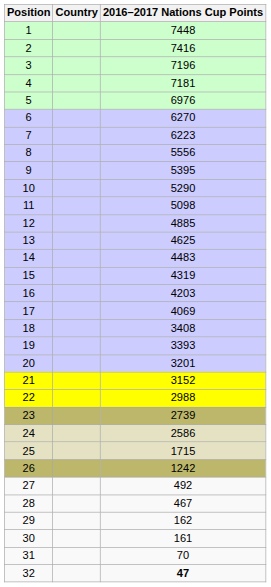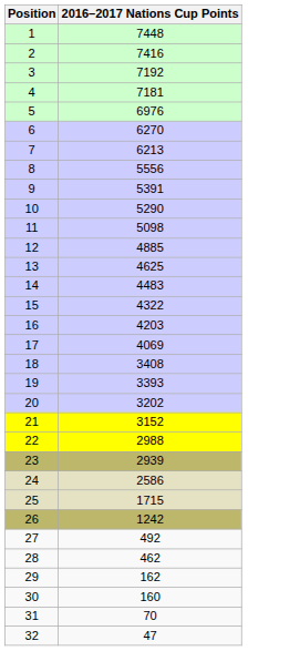 <table class="wikitable sortable" style="text-align:center;">
 <tr>
 <th>Position</th>
-<th>Country</th>
 <th>2016–2017 Nations Cup Points</th>
 </tr>
 <tr style="background: #ccffcc;">
 <td>1</td>
-<td align=left></td>
 <td>7448</td>
 </tr>
 <tr style="background: #ccffcc;">
 <td>2</td>
-<td align=left></td>
 <td>7416</td>
 </tr>
 <tr style="background: #ccffcc;">
 <td>3</td>
-<td align=left></td>
-<td>7196</td>
+<td>7192</td>
 </tr>
 <tr style="background: #ccffcc;">
 <td>4</td>
-<td align=left></td>
 <td>7181</td>
 </tr>
 <tr style="background: #ccffcc;">
 <td>5</td>
-<td align=left></td>
 <td>6976</td>
 </tr>
 <tr style="background: #ccccff;">
 <td>6</td>
-<td align=left></td>
 <td>6270</td>
 </tr>
 <tr style="background: #ccccff;">
 <td>7</td>
-<td align=left></td>
-<td>6223</td>
+<td>6213</td>
 </tr>
 <tr style="background: #ccccff;">
 <td>8</td>
-<td align=left></td>
 <td>5556</td>
 </tr>
 <tr style="background: #ccccff;">
 <td>9</td>
-<td align=left></td>
-<td>5395</td>
+<td>5391</td>
 </tr>
 <tr style="background: #ccccff;">
 <td>10</td>
-<td align=left></td>
 <td>5290</td>
 </tr>
 <tr style="background: #ccccff;">
 <td>11</td>
-<td align=left></td>
 <td>5098</td>
 </tr>
 <tr style="background: #ccccff;">
 <td>12</td>
-<td align=left></td>
 <td>4885</td>
 </tr>
 <tr style="background: #ccccff;">
 <td>13</td>
-<td align=left></td>
 <td>4625</td>
 </tr>
 <tr style="background: #ccccff;">
 <td>14</td>
-<td align=left></td>
 <td>4483</td>
 </tr>
 <tr style="background: #ccccff;">
 <td>15</td>
-<td align=left></td>
-<td>4319</td>
+<td>4322</td>
 </tr>
 <tr style="background: #ccccff;">
 <td>16</td>
-<td align=left></td>
 <td>4203</td>
 </tr>
 <tr style="background: #ccccff;">
 <td>17</td>
-<td align=left></td>
 <td>4069</td>
 </tr>
 <tr style="background: #ccccff;">
 <td>18</td>
-<td align=left></td>
 <td>3408</td>
 </tr>
 <tr style="background: #ccccff;">
 <td>19</td>
-<td align=left></td>
 <td>3393</td>
 </tr>
 <tr style="background: #ccccff;">
 <td>20</td>
-<td align=left></td>
-<td>3201</td>
+<td>3202</td>
 </tr>
 <tr style="background: #ffff00;">
 <td>21</td>
-<td align=left></td>
 <td>3152</td>
 </tr>
 <tr style="background: #ffff00;">
 <td>22</td>
-<td align=left></td>
 <td>2988</td>
 </tr>
 <tr style="background: #BDB76B;">
 <td>23</td>
-<td align=left></td>
-<td>2739</td>
+<td>2939</td>
 </tr>
 <tr style="background: #e4e2c3;">
 <td>24</td>
-<td align=left></td>
 <td>2586</td>
 </tr>
 <tr style="background: #e4e2c3;">
 <td>25</td>
-<td align=left></td>
 <td>1715</td>
 </tr>
 <tr style="background: #BDB76B;">
 <td>26</td>
-<td align=left></td>
 <td>1242</td>
 </tr>
 <tr>
 <td>27</td>
-<td align=left></td>
 <td>492</td>
 </tr>
 <tr>
 <td>28</td>
-<td align=left></td>
-<td>467</td>
+<td>462</td>
 </tr>
 <tr>
 <td>29</td>
-<td align=left></td>
 <td>162</td>
 </tr>
 <tr>
 <td>30</td>
-<td align=left></td>
-<td>161</td>
+<td>160</td>
 </tr>
 <tr>
 <td>31</td>
-<td align=left></td>
 <td>70</td>
 </tr>
 <tr>
 <td>32</td>
-<td align=left></td>
-<td><strong>47</strong></td>
+<td>47</td>
 </tr>
 </table>
